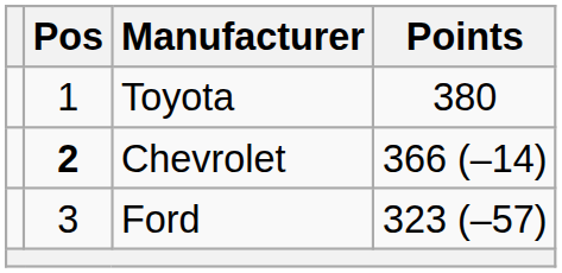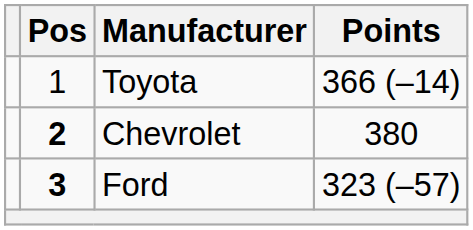 <table class="wikitable" style="font-size: 95%;">
 <tr>
 <th></th>
 <th>Pos</th>
 <th>Manufacturer</th>
 <th>Points</th>
 </tr>
 <tr>
 <td align="left"></td>
 <td style="text-align:center;">1</td>
 <td>Toyota</td>
-<td style="text-align:center;">380</td>
+<td style="text-align:center;">366 (–14)</td>
 </tr>
 <tr>
 <td align="left"></td>
 <td style="text-align:center;"><strong>2</strong></td>
 <td>Chevrolet</td>
-<td style="text-align:center;">366 (–14)</td>
+<td style="text-align:center;">380</td>
 </tr>
 <tr>
 <td align="left"></td>
-<td style="text-align:center;">3</td>
+<td style="text-align:center;"><strong>3</strong></td>
 <td>Ford</td>
 <td style="text-align:center;">323  (–57)</td>
 </tr>
 <tr class="sortbottom">
 <th colspan="9"></th>
 </tr>
 </table>
